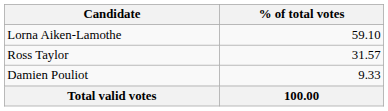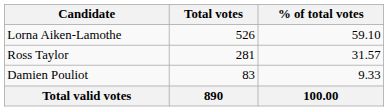 <table style="width:475px;" class="wikitable">
 <tr bgcolor="#EEEEEE">
 <th align="left">Candidate</th>
+<th align="right">Total votes</th>
 <th align="right">% of total votes</th>
 </tr>
 <tr>
 <td align="left">Lorna Aiken-Lamothe</td>
+<td align="right">526</td>
 <td align="right">59.10</td>
 </tr>
 <tr>
 <td align="left">Ross Taylor</td>
+<td align="right">281</td>
 <td align="right">31.57</td>
 </tr>
 <tr>
 <td align="left">Damien Pouliot</td>
+<td align="right">83</td>
 <td align="right">9.33</td>
 </tr>
 <tr bgcolor="#EEEEEE">
 <th align="left">Total valid votes</th>
+<th align="right">890</th>
 <th align="right">100.00</th>
 </tr>
 </table>
